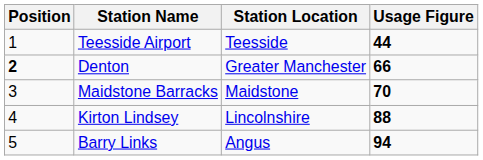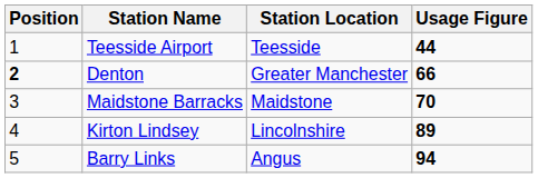 <table class="wikitable mw-collapsible">
 <tr>
 <th>Position</th>
 <th>Station Name</th>
 <th>Station Location</th>
 <th>Usage Figure</th>
 </tr>
 <tr>
 <td>1</td>
 <td><a href='#'>Teesside Airport</a></td>
 <td><a href='#'>Teesside</a></td>
 <td><strong>44</strong></td>
 </tr>
 <tr>
 <td><strong>2</strong></td>
 <td><a href='#'>Denton</a></td>
 <td><a href='#'>Greater Manchester</a></td>
 <td><strong>66</strong></td>
 </tr>
 <tr>
 <td>3</td>
 <td><a href='#'>Maidstone Barracks</a></td>
 <td><a href='#'>Maidstone</a></td>
 <td><strong>70</strong></td>
 </tr>
 <tr>
 <td>4</td>
 <td><a href='#'>Kirton Lindsey</a></td>
 <td><a href='#'>Lincolnshire</a></td>
-<td><strong>88</strong></td>
+<td><strong>89</strong></td>
 </tr>
 <tr>
 <td>5</td>
 <td><a href='#'>Barry Links</a></td>
 <td><a href='#'>Angus</a></td>
 <td><strong>94</strong></td>
 </tr>
 </table>
